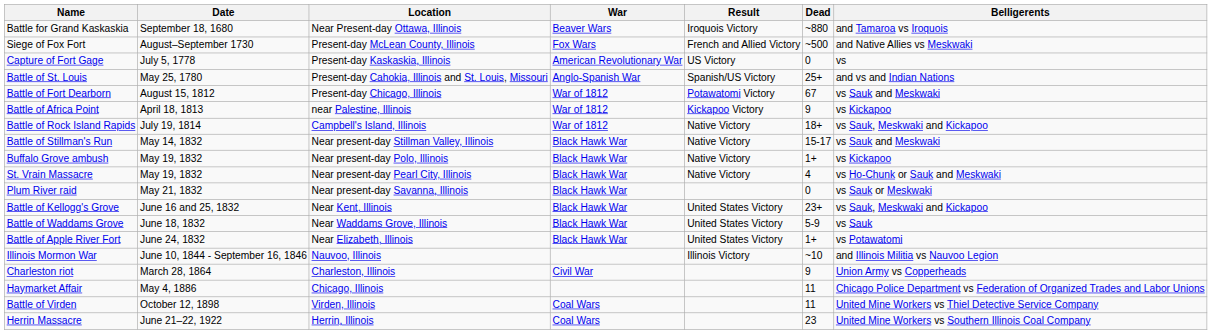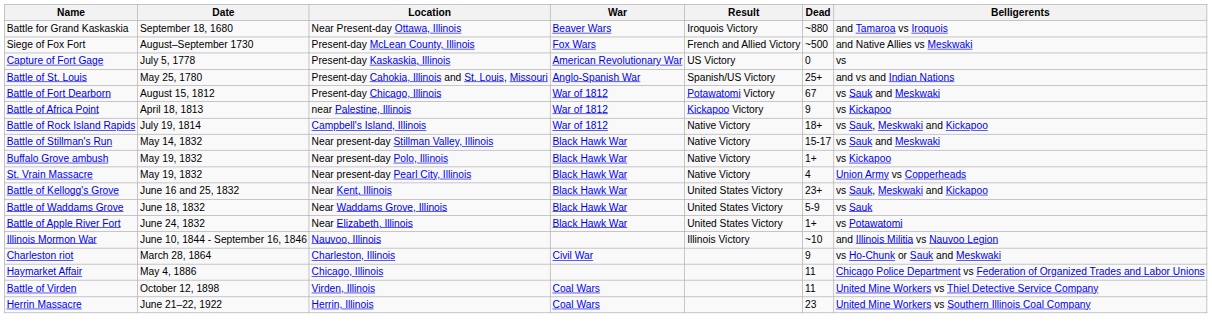 <table class="wikitable sortable">
 <tr>
 <th>Name</th>
 <th>Date</th>
 <th>Location</th>
 <th>War</th>
 <th>Result</th>
 <th>Dead</th>
 <th>Belligerents</th>
 </tr>
 <tr>
 <td>Battle for Grand Kaskaskia</td>
 <td>September 18, 1680</td>
 <td>Near Present-day <a href='#'>Ottawa, Illinois</a></td>
 <td><a href='#'>Beaver Wars</a></td>
 <td>Iroquois Victory</td>
 <td>~880</td>
 <td> and <a href='#'>Tamaroa</a> vs <a href='#'>Iroquois</a></td>
 </tr>
 <tr>
 <td>Siege of Fox Fort</td>
 <td>August–September 1730</td>
 <td>Present-day <a href='#'>McLean County, Illinois</a></td>
 <td><a href='#'>Fox Wars</a></td>
 <td>French and Allied Victory</td>
 <td>~500</td>
 <td> and Native Allies vs <a href='#'>Meskwaki</a></td>
 </tr>
 <tr>
 <td><a href='#'>Capture of Fort Gage</a></td>
 <td>July 5, 1778</td>
 <td>Present-day <a href='#'>Kaskaskia, Illinois</a></td>
 <td><a href='#'>American Revolutionary War</a></td>
 <td>US Victory</td>
 <td>0</td>
 <td> vs </td>
 </tr>
 <tr>
 <td><a href='#'>Battle of St. Louis</a></td>
 <td>May 25, 1780</td>
 <td>Present-day <a href='#'>Cahokia, Illinois</a> and <a href='#'>St. Louis</a>, <a href='#'>Missouri</a></td>
 <td><a href='#'>Anglo-Spanish War</a></td>
 <td>Spanish/US Victory</td>
 <td>25+</td>
 <td> and  vs  and <a href='#'>Indian Nations</a></td>
 </tr>
 <tr>
 <td><a href='#'>Battle of Fort Dearborn</a></td>
 <td>August 15, 1812</td>
 <td>Present-day <a href='#'>Chicago, Illinois</a></td>
 <td><a href='#'>War of 1812</a></td>
 <td><a href='#'>Potawatomi</a> Victory</td>
 <td>67</td>
 <td> vs <a href='#'>Sauk</a> and <a href='#'>Meskwaki</a></td>
 </tr>
 <tr>
 <td><a href='#'>Battle of Africa Point</a></td>
 <td>April 18, 1813</td>
 <td>near <a href='#'>Palestine, Illinois</a></td>
 <td><a href='#'>War of 1812</a></td>
 <td><a href='#'>Kickapoo</a> Victory</td>
 <td>9</td>
 <td> vs <a href='#'>Kickapoo</a></td>
 </tr>
 <tr>
 <td><a href='#'>Battle of Rock Island Rapids</a></td>
 <td>July 19, 1814</td>
 <td><a href='#'>Campbell's Island, Illinois</a></td>
 <td><a href='#'>War of 1812</a></td>
 <td>Native Victory</td>
 <td>18+</td>
 <td> vs <a href='#'>Sauk</a>, <a href='#'>Meskwaki</a> and <a href='#'>Kickapoo</a></td>
 </tr>
 <tr>
 <td><a href='#'>Battle of Stillman's Run</a></td>
 <td>May 14, 1832</td>
 <td>Near present-day <a href='#'>Stillman Valley, Illinois</a></td>
 <td><a href='#'>Black Hawk War</a></td>
 <td>Native Victory</td>
 <td>15-17</td>
 <td> vs <a href='#'>Sauk</a> and <a href='#'>Meskwaki</a></td>
 </tr>
 <tr>
 <td><a href='#'>Buffalo Grove ambush</a></td>
 <td>May 19, 1832</td>
 <td>Near present-day <a href='#'>Polo, Illinois</a></td>
 <td><a href='#'>Black Hawk War</a></td>
 <td>Native Victory</td>
 <td>1+</td>
 <td> vs <a href='#'>Kickapoo</a></td>
 </tr>
 <tr>
 <td><a href='#'>St. Vrain Massacre</a></td>
 <td>May 19, 1832</td>
 <td>Near present-day <a href='#'>Pearl City, Illinois</a></td>
 <td><a href='#'>Black Hawk War</a></td>
 <td>Native Victory</td>
 <td>4</td>
-<td> vs <a href='#'>Ho-Chunk</a> or <a href='#'>Sauk</a> and <a href='#'>Meskwaki</a></td>
-</tr>
-<tr>
-<td><a href='#'>Plum River raid</a></td>
-<td>May 21, 1832</td>
-<td>Near present-day <a href='#'>Savanna, Illinois</a></td>
-<td><a href='#'>Black Hawk War</a></td>
-<td></td>
-<td>0</td>
-<td> vs <a href='#'>Sauk</a> or <a href='#'>Meskwaki</a></td>
+<td> <a href='#'>Union Army</a> vs <a href='#'>Copperheads</a></td>
 </tr>
 <tr>
 <td><a href='#'>Battle of Kellogg's Grove</a></td>
 <td>June 16 and 25, 1832</td>
 <td>Near <a href='#'>Kent, Illinois</a></td>
 <td><a href='#'>Black Hawk War</a></td>
 <td>United States Victory</td>
 <td>23+</td>
 <td> vs <a href='#'>Sauk</a>, <a href='#'>Meskwaki</a> and <a href='#'>Kickapoo</a></td>
 </tr>
 <tr>
 <td><a href='#'>Battle of Waddams Grove</a></td>
 <td>June 18, 1832</td>
 <td>Near <a href='#'>Waddams Grove, Illinois</a></td>
 <td><a href='#'>Black Hawk War</a></td>
 <td>United States Victory</td>
 <td>5-9</td>
 <td> vs <a href='#'>Sauk</a></td>
 </tr>
 <tr>
 <td><a href='#'>Battle of Apple River Fort</a></td>
 <td>June 24, 1832</td>
 <td>Near <a href='#'>Elizabeth, Illinois</a></td>
 <td><a href='#'>Black Hawk War</a></td>
 <td>United States Victory</td>
 <td>1+</td>
 <td> vs <a href='#'>Potawatomi</a></td>
 </tr>
 <tr>
 <td><a href='#'>Illinois Mormon War</a></td>
 <td>June 10, 1844 - September 16, 1846</td>
 <td><a href='#'>Nauvoo, Illinois</a></td>
 <td></td>
 <td>Illinois Victory</td>
 <td>~10</td>
 <td> and <a href='#'>Illinois Militia</a> vs <a href='#'>Nauvoo Legion</a></td>
 </tr>
 <tr>
 <td><a href='#'>Charleston riot</a></td>
 <td>March 28, 1864</td>
 <td><a href='#'>Charleston, Illinois</a></td>
 <td><a href='#'>Civil War</a></td>
 <td></td>
 <td>9</td>
-<td> <a href='#'>Union Army</a> vs <a href='#'>Copperheads</a></td>
+<td> vs <a href='#'>Ho-Chunk</a> or <a href='#'>Sauk</a> and <a href='#'>Meskwaki</a></td>
 </tr>
 <tr>
 <td><a href='#'>Haymarket Affair</a></td>
 <td>May 4, 1886</td>
 <td><a href='#'>Chicago, Illinois</a></td>
 <td></td>
 <td></td>
 <td>11</td>
 <td><a href='#'>Chicago Police Department</a> vs <a href='#'>Federation of Organized Trades and Labor Unions</a></td>
 </tr>
 <tr>
 <td><a href='#'>Battle of Virden</a></td>
 <td>October 12, 1898</td>
 <td><a href='#'>Virden, Illinois</a></td>
 <td><a href='#'>Coal Wars</a></td>
 <td></td>
 <td>11</td>
 <td><a href='#'>United Mine Workers</a> vs <a href='#'>Thiel Detective Service Company</a></td>
 </tr>
 <tr>
 <td><a href='#'>Herrin Massacre</a></td>
 <td>June 21–22, 1922</td>
 <td><a href='#'>Herrin, Illinois</a></td>
 <td><a href='#'>Coal Wars</a></td>
 <td></td>
 <td>23</td>
 <td><a href='#'>United Mine Workers</a> vs <a href='#'>Southern Illinois Coal Company</a></td>
 </tr>
 </table>
